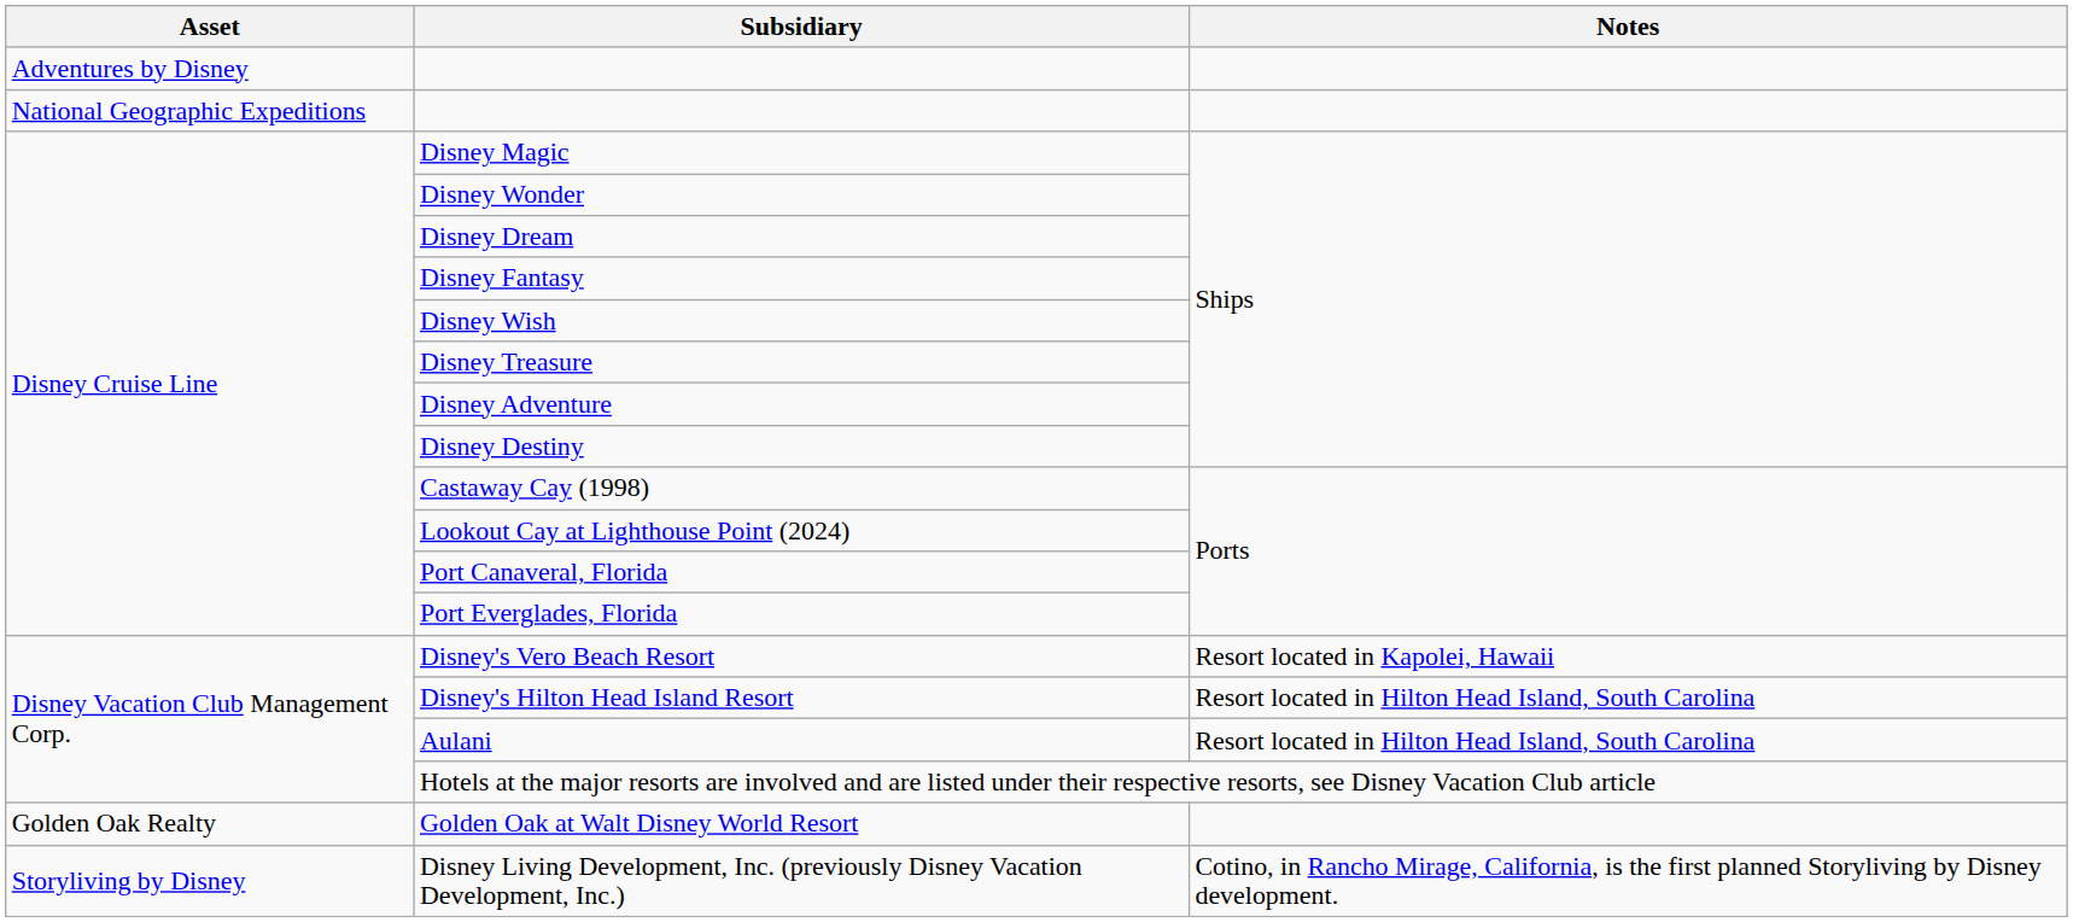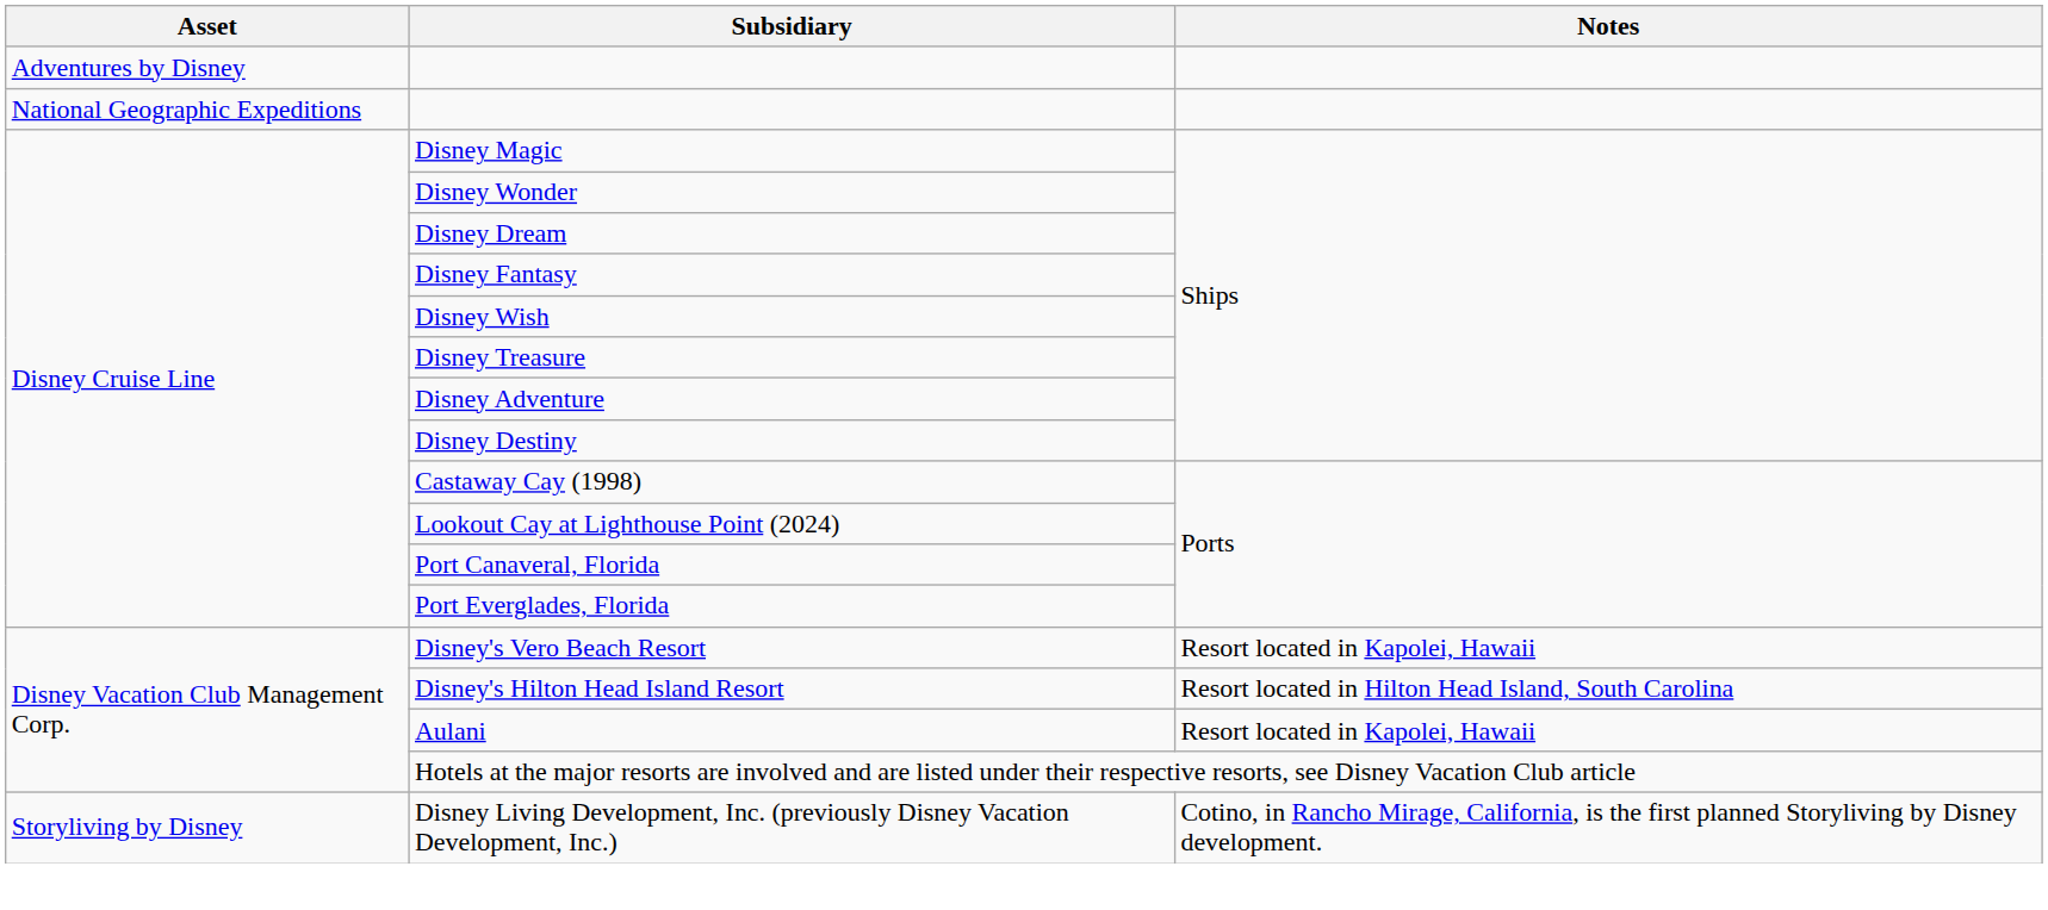 <table class="wikitable">
 <tr>
 <th>Asset</th>
 <th>Subsidiary</th>
 <th>Notes</th>
 </tr>
 <tr>
 <td><a href='#'>Adventures by Disney</a></td>
 <td></td>
 <td></td>
 </tr>
 <tr>
 <td><a href='#'>National Geographic Expeditions</a></td>
 <td></td>
 <td></td>
 </tr>
 <tr>
 <td rowspan="12"><a href='#'>Disney Cruise Line</a></td>
 <td><a href='#'>Disney Magic</a></td>
 <td rowspan="8">Ships</td>
 </tr>
 <tr>
 <td><a href='#'>Disney Wonder</a></td>
 </tr>
 <tr>
 <td><a href='#'>Disney Dream</a></td>
 </tr>
 <tr>
 <td><a href='#'>Disney Fantasy</a></td>
 </tr>
 <tr>
 <td><a href='#'>Disney Wish</a></td>
 </tr>
 <tr>
 <td><a href='#'>Disney Treasure</a></td>
 </tr>
 <tr>
 <td><a href='#'>Disney Adventure</a></td>
 </tr>
 <tr>
 <td><a href='#'>Disney Destiny</a></td>
 </tr>
 <tr>
 <td><a href='#'>Castaway Cay</a> (1998)</td>
 <td rowspan="4">Ports</td>
 </tr>
 <tr>
 <td><a href='#'>Lookout Cay at Lighthouse Point</a> (2024)</td>
 </tr>
 <tr>
 <td><a href='#'>Port Canaveral, Florida</a></td>
 </tr>
 <tr>
 <td><a href='#'>Port Everglades, Florida</a></td>
 </tr>
 <tr>
 <td rowspan="4"><a href='#'>Disney Vacation Club</a> Management Corp.</td>
 <td><a href='#'>Disney's Vero Beach Resort</a></td>
 <td>Resort located in <a href='#'>Kapolei, Hawaii</a></td>
 </tr>
 <tr>
 <td><a href='#'>Disney's Hilton Head Island Resort</a></td>
 <td>Resort located in <a href='#'>Hilton Head Island, South Carolina</a></td>
 </tr>
 <tr>
 <td><a href='#'>Aulani</a></td>
-<td>Resort located in <a href='#'>Hilton Head Island, South Carolina</a></td>
+<td>Resort located in <a href='#'>Kapolei, Hawaii</a></td>
 </tr>
 <tr>
 <td colspan="2">Hotels at the major resorts are involved and are listed under their respective resorts, see Disney Vacation Club article</td>
-</tr>
-<tr>
-<td>Golden Oak Realty</td>
-<td><a href='#'>Golden Oak at Walt Disney World Resort</a></td>
-<td></td>
 </tr>
 <tr>
 <td><a href='#'>Storyliving by Disney</a></td>
 <td>Disney Living Development, Inc. (previously Disney Vacation Development, Inc.)</td>
 <td>Cotino, in <a href='#'>Rancho Mirage, California</a>, is the first planned Storyliving by Disney development.</td>
 </tr>
 </table>
